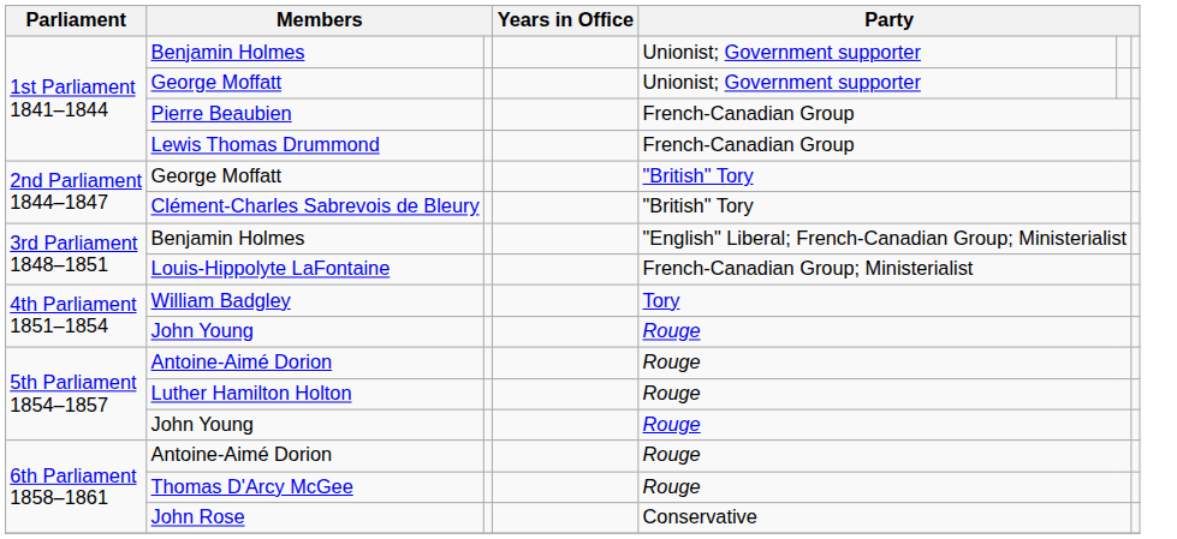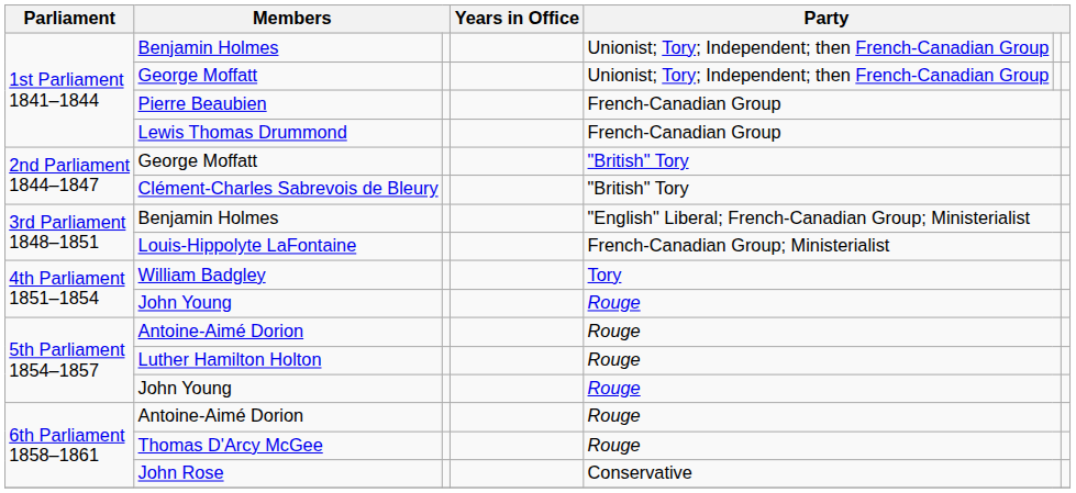 <table class="wikitable">
 <tr>
 <th>Parliament</th>
 <th colspan="2">Members</th>
 <th>Years in Office</th>
 <th colspan="3">Party</th>
 </tr>
 <tr>
 <td rowspan="4"><a href='#'>1st Parliament</a><br>1841–1844</td>
 <td><a href='#'>Benjamin Holmes</a></td>
 <td></td>
 <td></td>
-<td>Unionist; <a href='#'>Government supporter</a></td>
+<td>Unionist; <a href='#'>Tory</a>; Independent; then <a href='#'>French-Canadian Group</a></td>
 <td></td>
 <td></td>
 </tr>
 <tr>
 <td><a href='#'>George Moffatt</a></td>
 <td></td>
 <td></td>
-<td>Unionist; <a href='#'>Government supporter</a></td>
+<td>Unionist; <a href='#'>Tory</a>; Independent; then <a href='#'>French-Canadian Group</a></td>
 <td></td>
 <td></td>
 </tr>
 <tr>
 <td><a href='#'>Pierre Beaubien</a></td>
 <td></td>
 <td></td>
 <td colspan ="2">French-Canadian Group</td>
 <td></td>
 </tr>
 <tr>
 <td><a href='#'>Lewis Thomas Drummond</a></td>
 <td></td>
 <td></td>
 <td colspan = "2">French-Canadian Group</td>
 <td></td>
 </tr>
 <tr>
 <td rowspan = "2"><a href='#'>2nd Parliament</a> <br> 1844–1847</td>
 <td>George Moffatt</td>
 <td></td>
 <td></td>
 <td colspan="2"><a href='#'>"British" Tory</a></td>
 <td></td>
 </tr>
 <tr>
 <td><a href='#'>Clément-Charles Sabrevois de Bleury</a></td>
 <td></td>
 <td></td>
 <td colspan="2">"British" Tory</td>
 <td></td>
 </tr>
 <tr>
 <td rowspan ="2"><a href='#'>3rd Parliament</a> <br> 1848–1851</td>
 <td>Benjamin Holmes</td>
 <td></td>
 <td></td>
 <td colspan = "2">"English" Liberal;  French-Canadian Group; Ministerialist</td>
 <td></td>
 </tr>
 <tr>
 <td><a href='#'>Louis-Hippolyte LaFontaine</a></td>
 <td></td>
 <td></td>
 <td colspan = "2">French-Canadian Group; Ministerialist</td>
 <td></td>
 </tr>
 <tr>
 <td rowspan="2"><a href='#'>4th Parliament</a> <br> 1851–1854</td>
 <td><a href='#'>William Badgley</a></td>
 <td></td>
 <td></td>
 <td colspan="2"><a href='#'>Tory</a></td>
 <td></td>
 </tr>
 <tr>
 <td><a href='#'>John Young</a></td>
 <td></td>
 <td></td>
 <td colspan = "2"><a href='#'><em>Rouge</em></a></td>
 <td></td>
 </tr>
 <tr>
 <td rowspan = "3"><a href='#'>5th Parliament</a> <br> 1854–1857</td>
 <td><a href='#'>Antoine-Aimé Dorion</a></td>
 <td></td>
 <td></td>
 <td colspan = "2"><em>Rouge</em></td>
 <td></td>
 </tr>
 <tr>
 <td><a href='#'>Luther Hamilton Holton</a></td>
 <td></td>
 <td></td>
 <td colspan = "2"><em>Rouge</em></td>
 <td></td>
 </tr>
 <tr>
 <td>John Young</td>
 <td></td>
 <td></td>
 <td colspan = "2"><a href='#'><em>Rouge</em></a></td>
 <td></td>
 </tr>
 <tr>
 <td rowspan = "3"><a href='#'>6th Parliament</a> <br> 1858–1861</td>
 <td>Antoine-Aimé Dorion</td>
 <td></td>
 <td></td>
 <td colspan = "2"><em>Rouge</em></td>
 <td></td>
 </tr>
 <tr>
 <td><a href='#'>Thomas D'Arcy McGee</a></td>
 <td></td>
 <td></td>
 <td colspan = "2"><em>Rouge</em></td>
 <td></td>
 </tr>
 <tr>
 <td><a href='#'>John Rose</a></td>
 <td></td>
 <td></td>
 <td colspan = "2">Conservative</td>
 <td></td>
 </tr>
 <tr>
 </tr>
 </table>
